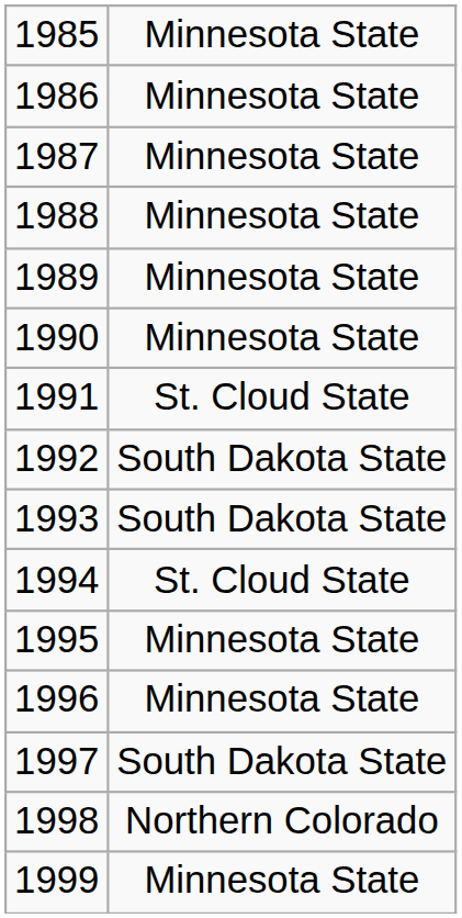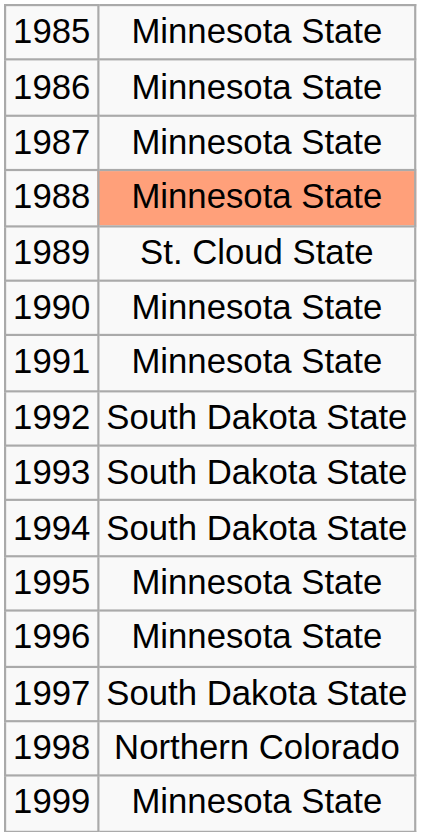 <table class="wikitable" style="text-align:center">
 <tr>
 <td>1985</td>
 <td>Minnesota State</td>
 </tr>
 <tr>
 <td>1986</td>
 <td>Minnesota State</td>
 </tr>
 <tr>
 <td>1987</td>
 <td>Minnesota State</td>
 </tr>
 <tr>
 <td>1988</td>
-<td>Minnesota State</td>
+<td style="background: lightsalmon;">Minnesota State</td>
 </tr>
 <tr>
 <td>1989</td>
-<td>Minnesota State</td>
+<td>St. Cloud State</td>
 </tr>
 <tr>
 <td>1990</td>
 <td>Minnesota State</td>
 </tr>
 <tr>
 <td>1991</td>
-<td>St. Cloud State</td>
+<td>Minnesota State</td>
 </tr>
 <tr>
 <td>1992</td>
 <td>South Dakota State</td>
 </tr>
 <tr>
 <td>1993</td>
 <td>South Dakota State</td>
 </tr>
 <tr>
 <td>1994</td>
-<td>St. Cloud State</td>
+<td>South Dakota State</td>
 </tr>
 <tr>
 <td>1995</td>
 <td>Minnesota State</td>
 </tr>
 <tr>
 <td>1996</td>
 <td>Minnesota State</td>
 </tr>
 <tr>
 <td>1997</td>
 <td>South Dakota State</td>
 </tr>
 <tr>
 <td>1998</td>
 <td>Northern Colorado</td>
 </tr>
 <tr>
 <td>1999</td>
 <td>Minnesota State</td>
 </tr>
 </table>
